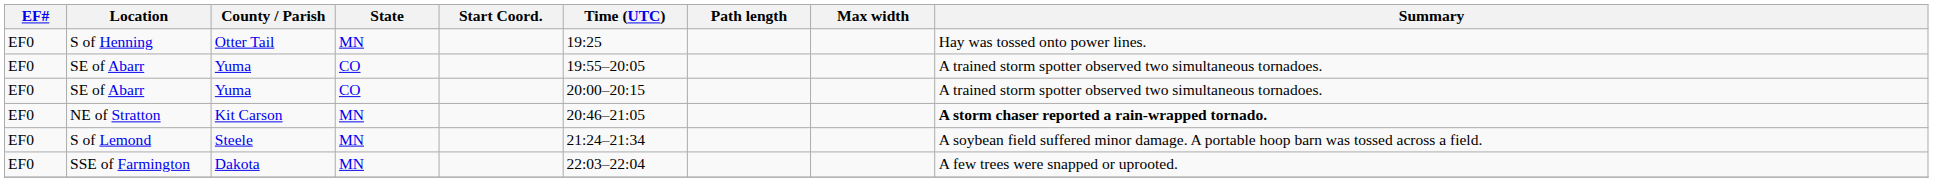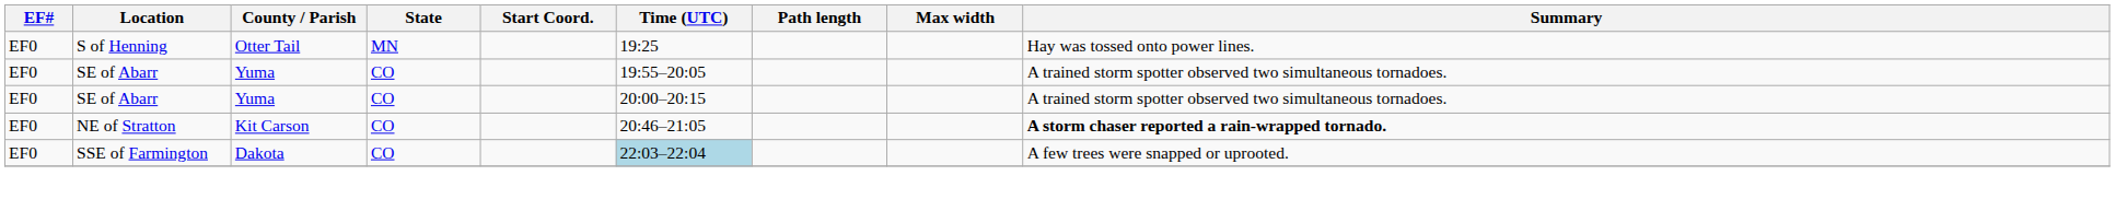 <table class="wikitable sortable" style="width:100%;">
 <tr>
 <th scope="col" style="width:3%; text-align:center;"><a href='#'>EF#</a></th>
 <th scope="col" style="width:7%; text-align:center;" class="unsortable">Location</th>
 <th scope="col" style="width:6%; text-align:center;" class="unsortable">County / Parish</th>
 <th scope="col" style="width:5%; text-align:center;">State</th>
 <th scope="col" style="width:6%; text-align:center;">Start Coord.</th>
 <th scope="col" style="width:6%; text-align:center;">Time (<a href='#'>UTC</a>)</th>
 <th scope="col" style="width:6%; text-align:center;">Path length</th>
 <th scope="col" style="width:6%; text-align:center;">Max width</th>
 <th scope="col" class="unsortable" style="width:48%; text-align:center;">Summary</th>
 </tr>
 <tr>
 <td bgcolor=>EF0</td>
 <td>S of <a href='#'>Henning</a></td>
 <td><a href='#'>Otter Tail</a></td>
 <td><a href='#'>MN</a></td>
 <td></td>
 <td>19:25</td>
 <td></td>
 <td></td>
 <td>Hay was tossed onto power lines.</td>
 </tr>
 <tr>
 <td bgcolor=>EF0</td>
 <td>SE of <a href='#'>Abarr</a></td>
 <td><a href='#'>Yuma</a></td>
 <td><a href='#'>CO</a></td>
 <td></td>
 <td>19:55–20:05</td>
 <td></td>
 <td></td>
 <td>A trained storm spotter observed two simultaneous tornadoes.</td>
 </tr>
 <tr>
 <td bgcolor=>EF0</td>
 <td>SE of <a href='#'>Abarr</a></td>
 <td><a href='#'>Yuma</a></td>
 <td><a href='#'>CO</a></td>
 <td></td>
 <td>20:00–20:15</td>
 <td></td>
 <td></td>
 <td>A trained storm spotter observed two simultaneous tornadoes.</td>
 </tr>
 <tr>
 <td bgcolor=>EF0</td>
 <td>NE of <a href='#'>Stratton</a></td>
 <td><a href='#'>Kit Carson</a></td>
-<td><a href='#'>MN</a></td>
+<td><a href='#'>CO</a></td>
 <td></td>
 <td>20:46–21:05</td>
 <td></td>
 <td></td>
 <td><strong>A storm chaser reported a rain-wrapped tornado.</strong></td>
 </tr>
 <tr>
 <td bgcolor=>EF0</td>
-<td>S of <a href='#'>Lemond</a></td>
-<td><a href='#'>Steele</a></td>
-<td><a href='#'>MN</a></td>
-<td></td>
-<td>21:24–21:34</td>
-<td></td>
-<td></td>
-<td>A soybean field suffered minor damage. A portable hoop barn was tossed across a field.</td>
-</tr>
-<tr>
-<td bgcolor=>EF0</td>
 <td>SSE of <a href='#'>Farmington</a></td>
 <td><a href='#'>Dakota</a></td>
-<td><a href='#'>MN</a></td>
+<td><a href='#'>CO</a></td>
 <td></td>
-<td>22:03–22:04</td>
+<td style="background: lightblue;">22:03–22:04</td>
 <td></td>
 <td></td>
 <td>A few trees were snapped or uprooted.</td>
 </tr>
 <tr>
 </tr>
 </table>
